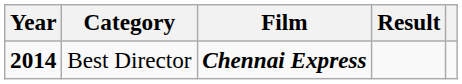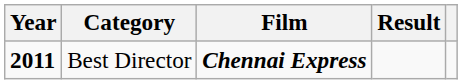 <table Class="wikitable">
 <tr>
 <th>Year</th>
 <th>Category</th>
 <th>Film</th>
 <th>Result</th>
 <th></th>
 </tr>
 <tr>
-<td><strong>2014</strong></td>
+<td><strong>2011</strong></td>
 <td>Best Director</td>
 <td><strong><em>Chennai Express</em></strong></td>
 <td></td>
 <td></td>
 </tr>
 </table>
